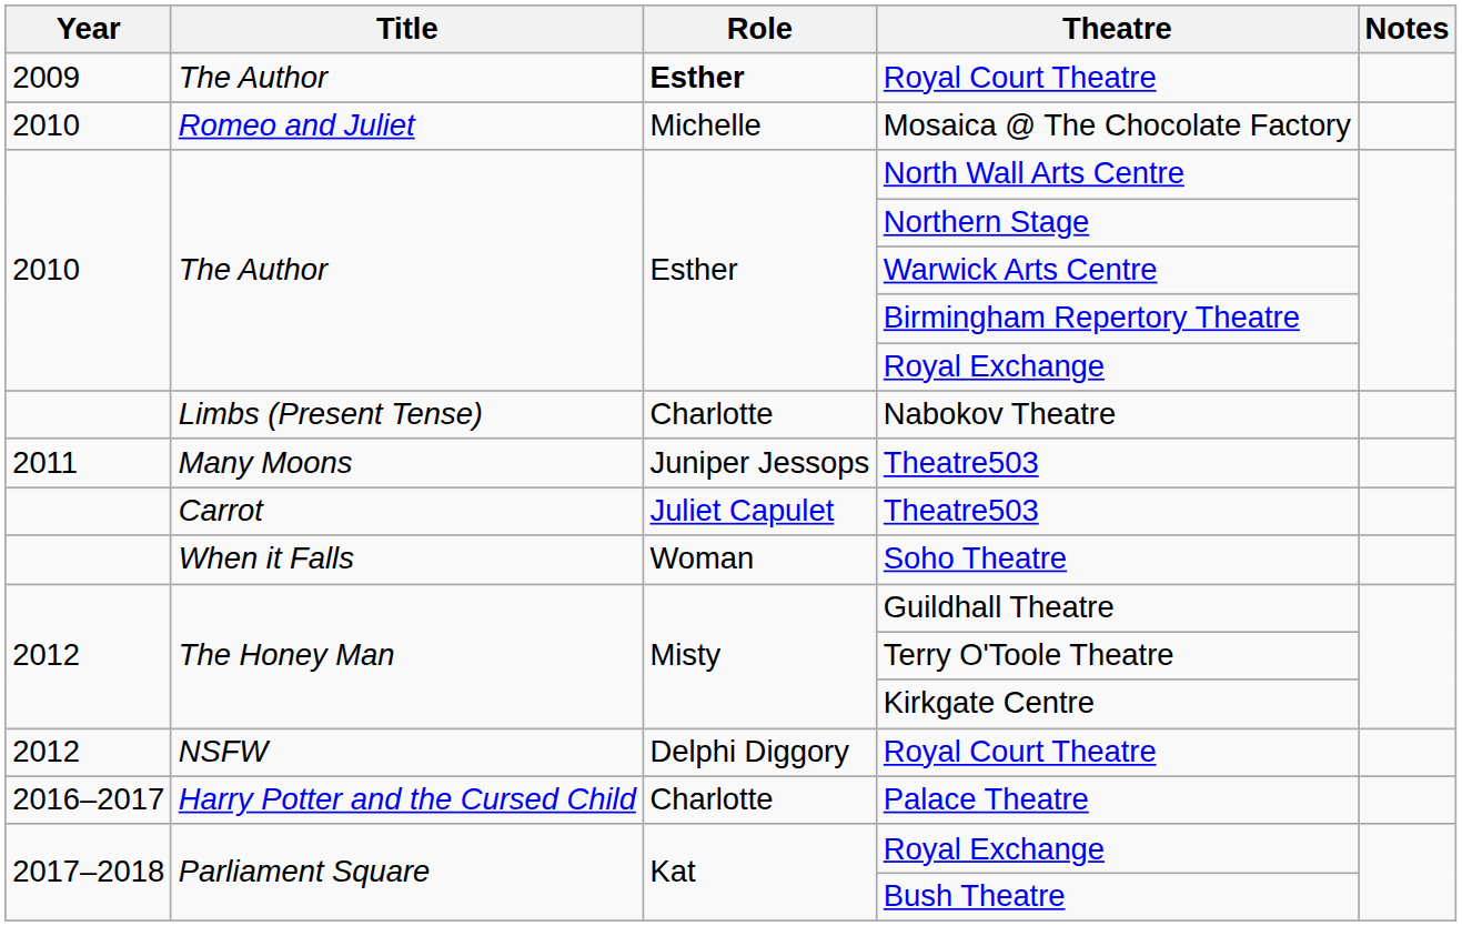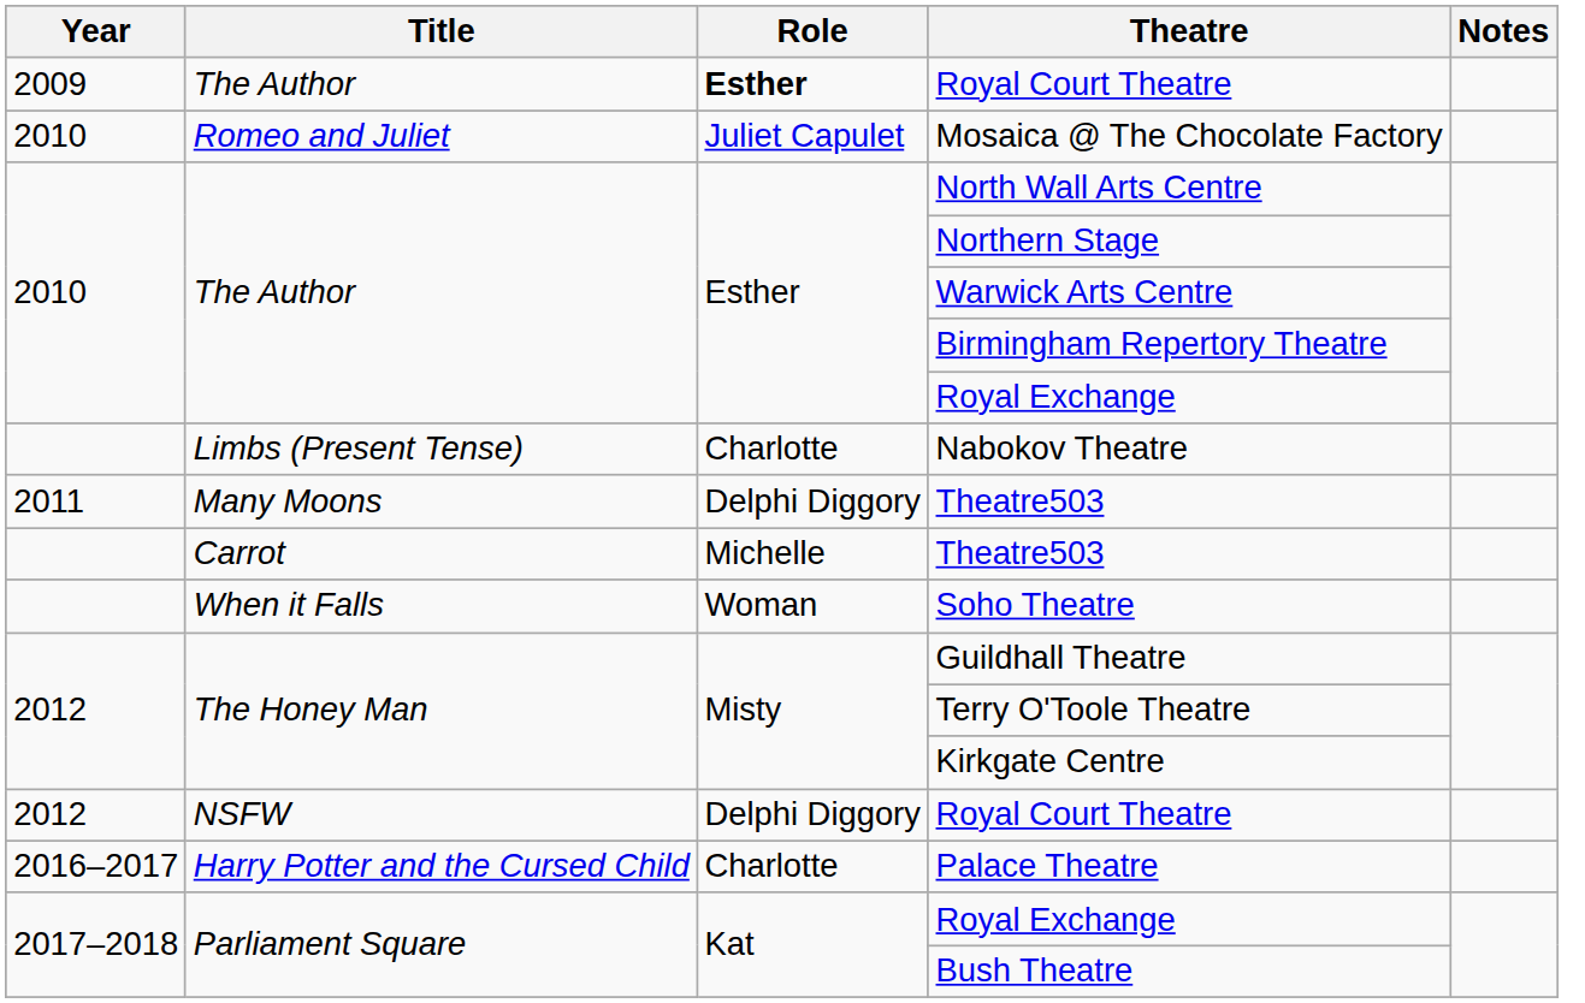 <table class="wikitable sortable">
 <tr>
 <th>Year</th>
 <th>Title</th>
 <th>Role</th>
 <th>Theatre</th>
 <th>Notes</th>
 </tr>
 <tr>
 <td>2009</td>
 <td><em>The Author</em></td>
 <td><strong>Esther</strong></td>
 <td><a href='#'>Royal Court Theatre</a></td>
 <td></td>
 </tr>
 <tr>
 <td>2010</td>
 <td><em><a href='#'>Romeo and Juliet</a></em></td>
-<td>Michelle</td>
+<td><a href='#'>Juliet Capulet</a></td>
 <td>Mosaica @ The Chocolate Factory</td>
 <td></td>
 </tr>
 <tr>
 <td rowspan="5">2010</td>
 <td rowspan="5"><em>The Author</em></td>
 <td rowspan="5">Esther</td>
 <td><a href='#'>North Wall Arts Centre</a></td>
 <td rowspan="5"></td>
 </tr>
 <tr>
 <td><a href='#'>Northern Stage</a></td>
 </tr>
 <tr>
 <td><a href='#'>Warwick Arts Centre</a></td>
 </tr>
 <tr>
 <td><a href='#'>Birmingham Repertory Theatre</a></td>
 </tr>
 <tr>
 <td><a href='#'>Royal Exchange</a></td>
 </tr>
 <tr>
 <td></td>
 <td><em>Limbs (Present Tense)</em></td>
 <td>Charlotte</td>
 <td>Nabokov Theatre</td>
 <td></td>
 </tr>
 <tr>
 <td>2011</td>
 <td><em>Many Moons</em></td>
-<td>Juniper Jessops</td>
+<td>Delphi Diggory</td>
 <td><a href='#'>Theatre503</a></td>
 <td></td>
 </tr>
 <tr>
 <td></td>
 <td><em>Carrot</em></td>
-<td><a href='#'>Juliet Capulet</a></td>
+<td>Michelle</td>
 <td><a href='#'>Theatre503</a></td>
 <td></td>
 </tr>
 <tr>
 <td></td>
 <td><em>When it Falls</em></td>
 <td>Woman</td>
 <td><a href='#'>Soho Theatre</a></td>
 <td></td>
 </tr>
 <tr>
 <td rowspan="3">2012</td>
 <td rowspan="3"><em>The Honey Man</em></td>
 <td rowspan="3">Misty</td>
 <td>Guildhall Theatre</td>
 <td rowspan="3"></td>
 </tr>
 <tr>
 <td>Terry O'Toole Theatre</td>
 </tr>
 <tr>
 <td>Kirkgate Centre</td>
 </tr>
 <tr>
 <td>2012</td>
 <td><em>NSFW</em></td>
 <td>Delphi Diggory</td>
 <td><a href='#'>Royal Court Theatre</a></td>
 <td></td>
 </tr>
 <tr>
 <td>2016–2017</td>
 <td><em><a href='#'>Harry Potter and the Cursed Child</a></em></td>
 <td>Charlotte</td>
 <td><a href='#'>Palace Theatre</a></td>
 <td></td>
 </tr>
 <tr>
 <td rowspan="2">2017–2018</td>
 <td rowspan="2"><em>Parliament Square</em></td>
 <td rowspan="2">Kat</td>
 <td><a href='#'>Royal Exchange</a></td>
 <td rowspan="2"></td>
 </tr>
 <tr>
 <td><a href='#'>Bush Theatre</a></td>
 </tr>
 </table>
